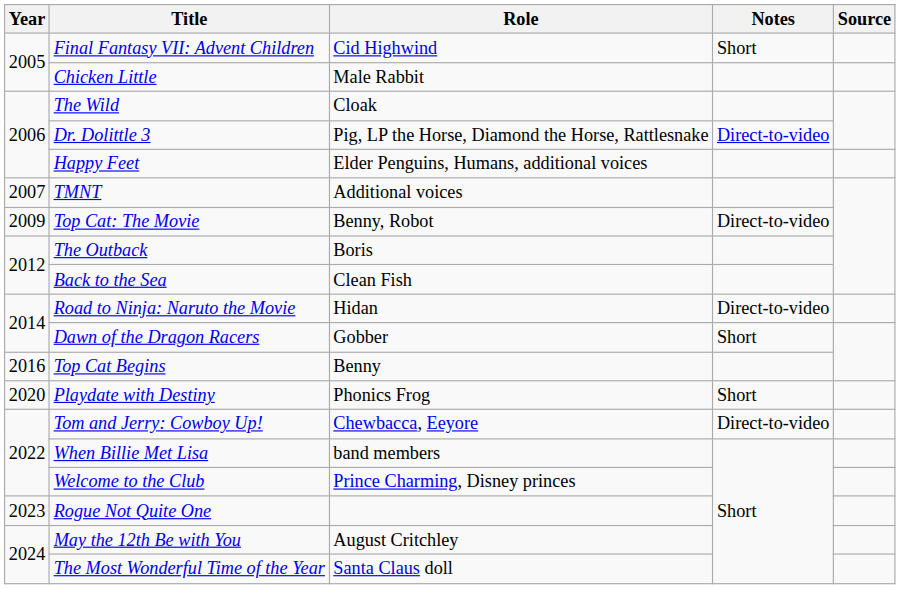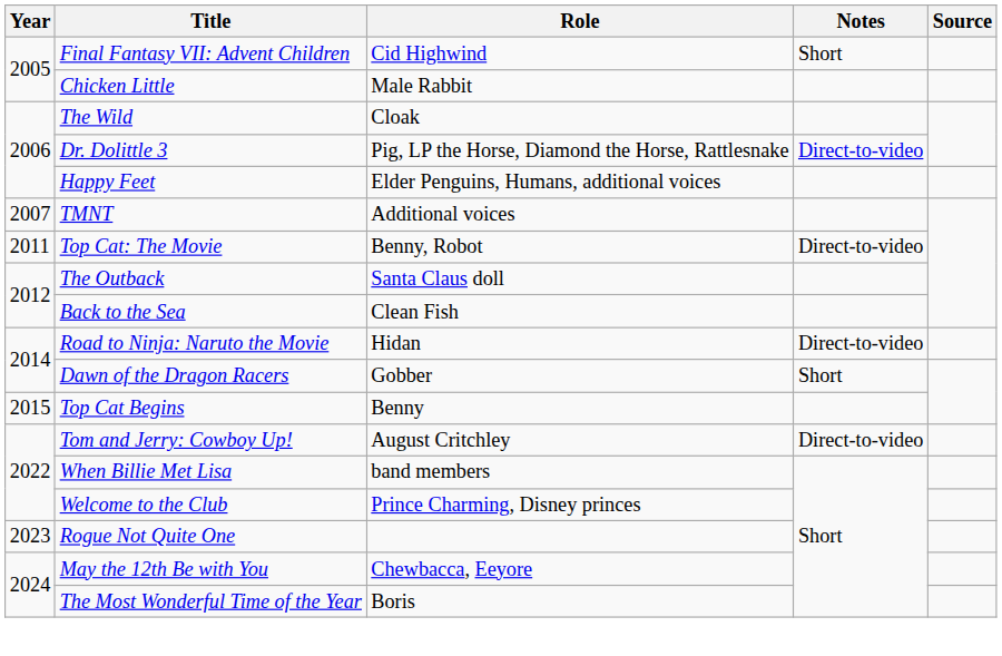 <table class="wikitable sortable plainrowheaders" style="white-space:nowrap">
 <tr>
 <th>Year</th>
 <th>Title</th>
 <th>Role</th>
 <th>Notes</th>
 <th>Source</th>
 </tr>
 <tr>
 <td rowspan=2>2005</td>
 <td><em><a href='#'>Final Fantasy VII: Advent Children</a></em></td>
 <td><a href='#'>Cid Highwind</a></td>
 <td>Short</td>
 <td></td>
 </tr>
 <tr>
 <td><em><a href='#'>Chicken Little</a></em></td>
 <td>Male Rabbit</td>
 <td></td>
 <td></td>
 </tr>
 <tr>
 <td rowspan=3>2006</td>
 <td><em><a href='#'>The Wild</a></em></td>
 <td>Cloak</td>
 <td></td>
 <td rowspan="2"></td>
 </tr>
 <tr>
 <td><em><a href='#'>Dr. Dolittle 3</a></em></td>
 <td>Pig, LP the Horse, Diamond the Horse, Rattlesnake</td>
 <td><a href='#'>Direct-to-video</a></td>
 </tr>
 <tr>
 <td><em><a href='#'>Happy Feet</a></em></td>
 <td>Elder Penguins, Humans, additional voices</td>
 <td></td>
 <td></td>
 </tr>
 <tr>
 <td>2007</td>
 <td><em><a href='#'>TMNT</a></em></td>
 <td>Additional voices</td>
 <td></td>
 <td rowspan="4"></td>
 </tr>
 <tr>
-<td>2009</td>
+<td>2011</td>
 <td><em><a href='#'>Top Cat: The Movie</a></em></td>
 <td>Benny, Robot</td>
 <td>Direct-to-video</td>
 </tr>
 <tr>
 <td rowspan=2>2012</td>
 <td><em><a href='#'>The Outback</a></em></td>
-<td>Boris</td>
+<td><a href='#'>Santa Claus</a> doll</td>
 <td></td>
 </tr>
 <tr>
 <td><em><a href='#'>Back to the Sea</a></em></td>
 <td>Clean Fish</td>
 <td></td>
 </tr>
 <tr>
 <td rowspan=2>2014</td>
 <td><em><a href='#'>Road to Ninja: Naruto the Movie</a></em></td>
 <td>Hidan</td>
 <td>Direct-to-video</td>
 <td></td>
 </tr>
 <tr>
 <td><em><a href='#'>Dawn of the Dragon Racers</a></em></td>
 <td>Gobber</td>
 <td>Short</td>
 <td rowspan="2"></td>
 </tr>
 <tr>
-<td>2016</td>
+<td>2015</td>
 <td><em><a href='#'>Top Cat Begins</a></em></td>
 <td>Benny</td>
 <td></td>
 </tr>
 <tr>
-<td>2020</td>
-<td><em><a href='#'>Playdate with Destiny</a></em></td>
-<td>Phonics Frog</td>
-<td>Short</td>
-<td></td>
-</tr>
-<tr>
 <td rowspan=3>2022</td>
 <td><em><a href='#'>Tom and Jerry: Cowboy Up!</a></em></td>
-<td><a href='#'>Chewbacca</a>, <a href='#'>Eeyore</a></td>
+<td>August Critchley</td>
 <td>Direct-to-video</td>
 <td></td>
 </tr>
 <tr>
 <td><em><a href='#'>When Billie Met Lisa</a></em></td>
 <td>band members</td>
 <td rowspan="5">Short</td>
 <td></td>
 </tr>
 <tr>
 <td><em><a href='#'>Welcome to the Club</a></em></td>
 <td><a href='#'>Prince Charming</a>, Disney princes</td>
 <td></td>
 </tr>
 <tr>
 <td>2023</td>
 <td><em><a href='#'>Rogue Not Quite One</a></em></td>
 <td></td>
 <td></td>
 </tr>
 <tr>
 <td rowspan=2>2024</td>
 <td><em><a href='#'>May the 12th Be with You</a></em></td>
-<td>August Critchley</td>
+<td><a href='#'>Chewbacca</a>, <a href='#'>Eeyore</a></td>
 <td></td>
 </tr>
 <tr>
 <td><em><a href='#'>The Most Wonderful Time of the Year</a></em></td>
-<td><a href='#'>Santa Claus</a> doll</td>
+<td>Boris</td>
 <td></td>
 </tr>
 </table>
